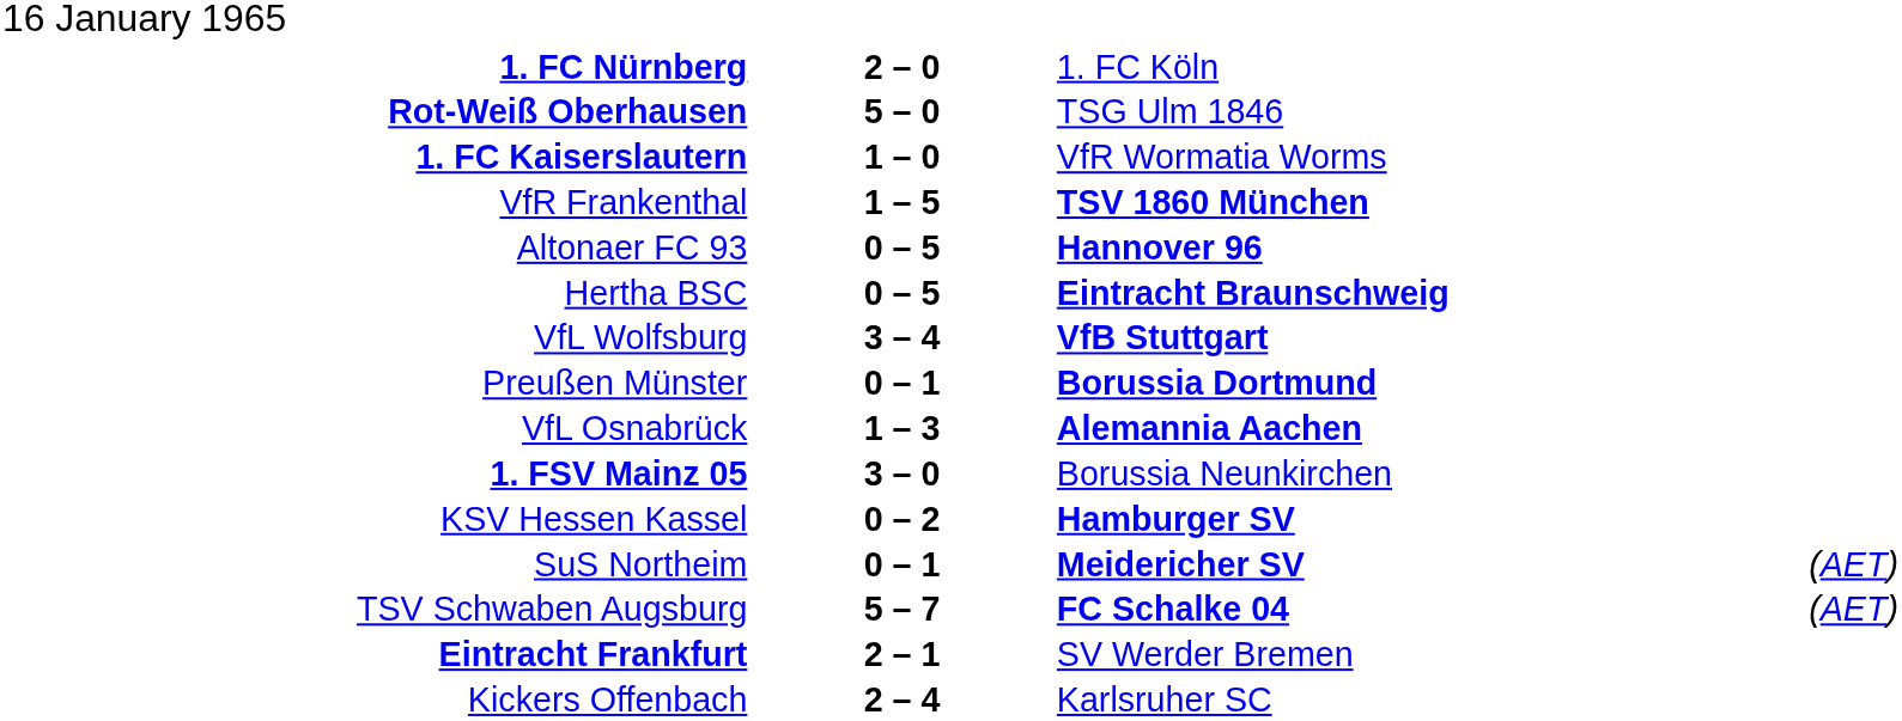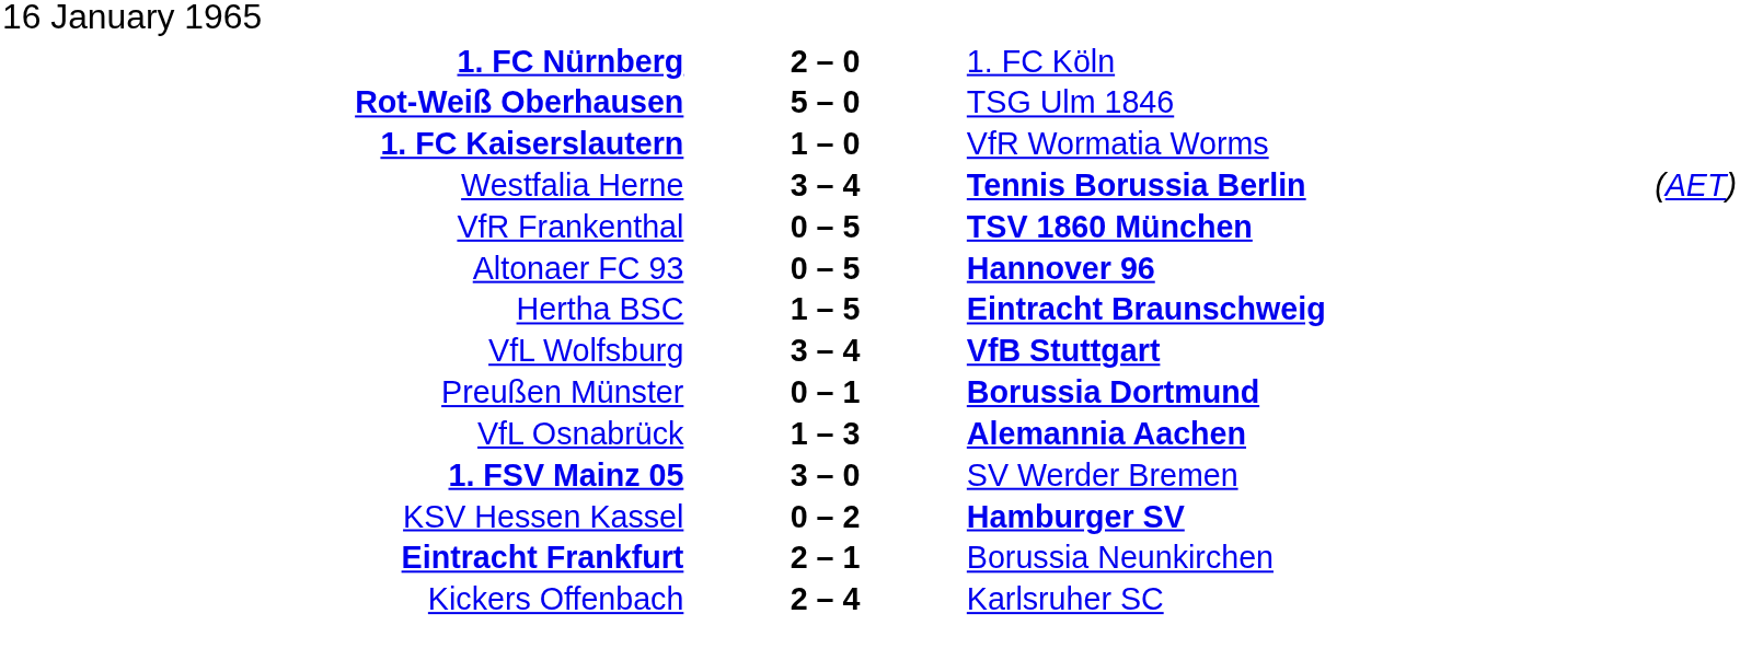 <table width=100% cellspacing=1>
 <tr>
 <th width=25%></th>
 <th width=10%></th>
 <th width=25%></th>
 <th></th>
 </tr>
 <tr>
 <td>16 January 1965</td>
 </tr>
 <tr style=font-size:90%>
 <td align=right><strong><a href='#'>1. FC Nürnberg</a></strong></td>
 <td align=center><strong>2 – 0</strong></td>
 <td><a href='#'>1. FC Köln</a></td>
 </tr>
 <tr style=font-size:90%>
 <td align=right><strong><a href='#'>Rot-Weiß Oberhausen</a></strong></td>
 <td align=center><strong>5 – 0</strong></td>
 <td><a href='#'>TSG Ulm 1846</a></td>
 </tr>
 <tr style=font-size:90%>
 <td align=right><strong><a href='#'>1. FC Kaiserslautern</a></strong></td>
 <td align=center><strong>1 – 0</strong></td>
 <td><a href='#'>VfR Wormatia Worms</a></td>
 </tr>
 <tr style=font-size:90%>
+<td align=right><a href='#'>Westfalia Herne</a></td>
+<td align=center><strong>3 – 4</strong></td>
+<td><strong><a href='#'>Tennis Borussia Berlin</a></strong></td>
+<td><em>(<a href='#'>AET</a>)</em></td>
+</tr>
+<tr style=font-size:90%>
 <td align=right><a href='#'>VfR Frankenthal</a></td>
-<td align=center><strong>1 – 5</strong></td>
+<td align=center><strong>0 – 5</strong></td>
 <td><strong><a href='#'>TSV 1860 München</a></strong></td>
 </tr>
 <tr style=font-size:90%>
 <td align=right><a href='#'>Altonaer FC 93</a></td>
 <td align=center><strong>0 – 5</strong></td>
 <td><strong><a href='#'>Hannover 96</a></strong></td>
 </tr>
 <tr style=font-size:90%>
 <td align=right><a href='#'>Hertha BSC</a></td>
-<td align=center><strong>0 – 5</strong></td>
+<td align=center><strong>1 – 5</strong></td>
 <td><strong><a href='#'>Eintracht Braunschweig</a></strong></td>
 </tr>
 <tr style=font-size:90%>
 <td align=right><a href='#'>VfL Wolfsburg</a></td>
 <td align=center><strong>3 – 4</strong></td>
 <td><strong><a href='#'>VfB Stuttgart</a></strong></td>
 </tr>
 <tr style=font-size:90%>
 <td align=right><a href='#'>Preußen Münster</a></td>
 <td align=center><strong>0 – 1</strong></td>
 <td><strong><a href='#'>Borussia Dortmund</a></strong></td>
 </tr>
 <tr style=font-size:90%>
 <td align=right><a href='#'>VfL Osnabrück</a></td>
 <td align=center><strong>1 – 3</strong></td>
 <td><strong><a href='#'>Alemannia Aachen</a></strong></td>
 </tr>
 <tr style=font-size:90%>
 <td align=right><strong><a href='#'>1. FSV Mainz 05</a></strong></td>
 <td align=center><strong>3 – 0</strong></td>
-<td><a href='#'>Borussia Neunkirchen</a></td>
+<td><a href='#'>SV Werder Bremen</a></td>
 </tr>
 <tr style=font-size:90%>
 <td align=right><a href='#'>KSV Hessen Kassel</a></td>
 <td align=center><strong>0 – 2</strong></td>
 <td><strong><a href='#'>Hamburger SV</a></strong></td>
 </tr>
 <tr style=font-size:90%>
-<td align=right><a href='#'>SuS Northeim</a></td>
-<td align=center><strong>0 – 1</strong></td>
-<td><strong><a href='#'>Meidericher SV</a></strong></td>
-<td><em>(<a href='#'>AET</a>)</em></td>
-</tr>
-<tr style=font-size:90%>
-<td align=right><a href='#'>TSV Schwaben Augsburg</a></td>
-<td align=center><strong>5 – 7</strong></td>
-<td><strong><a href='#'>FC Schalke 04</a></strong></td>
-<td><em>(<a href='#'>AET</a>)</em></td>
-</tr>
-<tr style=font-size:90%>
 <td align=right><strong><a href='#'>Eintracht Frankfurt</a></strong></td>
 <td align=center><strong>2 – 1</strong></td>
-<td><a href='#'>SV Werder Bremen</a></td>
+<td><a href='#'>Borussia Neunkirchen</a></td>
 </tr>
 <tr style=font-size:90%>
 <td align=right><a href='#'>Kickers Offenbach</a></td>
 <td align=center><strong>2 – 4</strong></td>
 <td><a href='#'>Karlsruher SC</a></td>
 </tr>
 </table>
